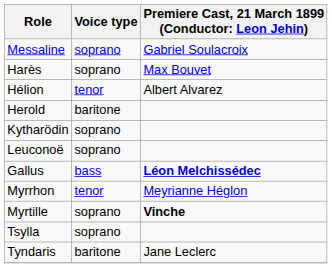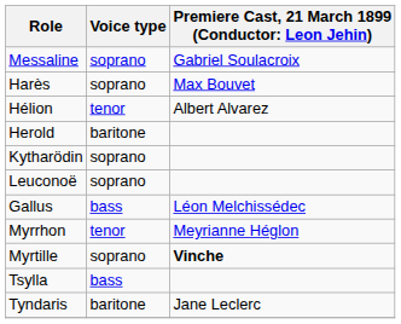 <table class="wikitable">
 <tr>
 <th>Role</th>
 <th>Voice type</th>
 <th>Premiere Cast, 21 March 1899<br>(Conductor: <a href='#'>Leon Jehin</a>)</th>
 </tr>
 <tr>
 <td><a href='#'>Messaline</a></td>
 <td><a href='#'>soprano</a></td>
 <td><a href='#'>Gabriel Soulacroix</a></td>
 </tr>
 <tr>
 <td>Harès</td>
 <td>soprano</td>
 <td><a href='#'>Max Bouvet</a></td>
 </tr>
 <tr>
 <td>Hélion</td>
 <td><a href='#'>tenor</a></td>
 <td>Albert Alvarez</td>
 </tr>
 <tr>
 <td>Herold</td>
 <td>baritone</td>
 <td></td>
 </tr>
 <tr>
 <td>Kytharödin</td>
 <td>soprano</td>
 <td></td>
 </tr>
 <tr>
 <td>Leuconoë</td>
 <td>soprano</td>
 <td></td>
 </tr>
 <tr>
 <td>Gallus</td>
 <td><a href='#'>bass</a></td>
-<td><strong><a href='#'>Léon Melchissédec</a></strong></td>
+<td><a href='#'>Léon Melchissédec</a></td>
 </tr>
 <tr>
 <td>Myrrhon</td>
 <td><a href='#'>tenor</a></td>
 <td><a href='#'>Meyrianne Héglon</a></td>
 </tr>
 <tr>
 <td>Myrtille</td>
 <td>soprano</td>
 <td><strong>Vinche</strong></td>
 </tr>
 <tr>
 <td>Tsylla</td>
-<td>soprano</td>
+<td><a href='#'>bass</a></td>
 <td></td>
 </tr>
 <tr>
 <td>Tyndaris</td>
 <td>baritone</td>
 <td>Jane Leclerc</td>
 </tr>
 <tr>
 </tr>
 </table>
